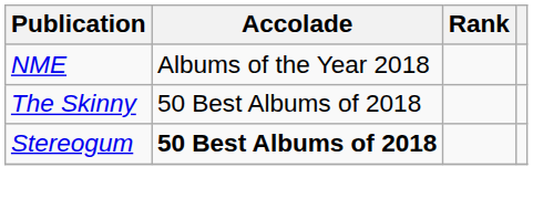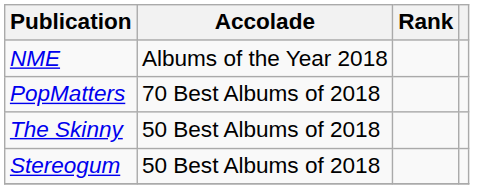 <table class="wikitable sortable">
 <tr>
 <th>Publication</th>
 <th>Accolade</th>
 <th>Rank</th>
 <th class="unsortable"></th>
 </tr>
 <tr>
 <td><em><a href='#'>NME</a></em></td>
 <td>Albums of the Year 2018</td>
 <td></td>
 <td></td>
 </tr>
 <tr>
+<td><em><a href='#'>PopMatters</a></em></td>
+<td>70 Best Albums of 2018</td>
+<td></td>
+<td></td>
+</tr>
+<tr>
 <td><em><a href='#'>The Skinny</a></em></td>
 <td>50 Best Albums of 2018</td>
 <td></td>
 <td></td>
 </tr>
 <tr>
 <td><em><a href='#'>Stereogum</a></em></td>
-<td><strong>50 Best Albums of 2018</strong></td>
+<td>50 Best Albums of 2018</td>
 <td></td>
 <td></td>
 </tr>
 <tr>
 </tr>
 </table>
